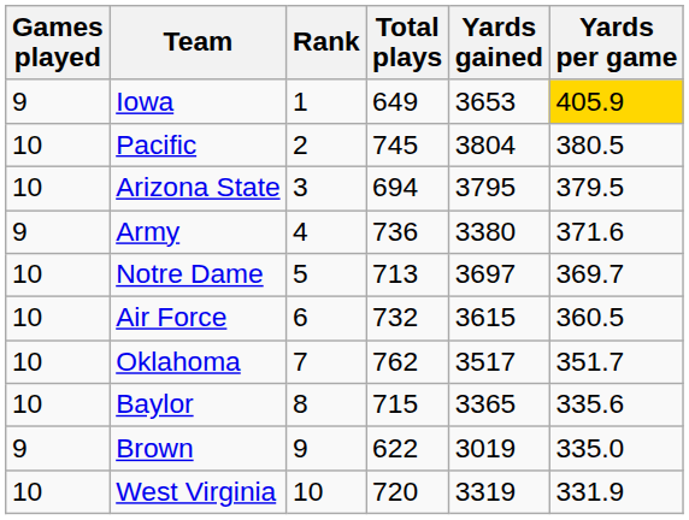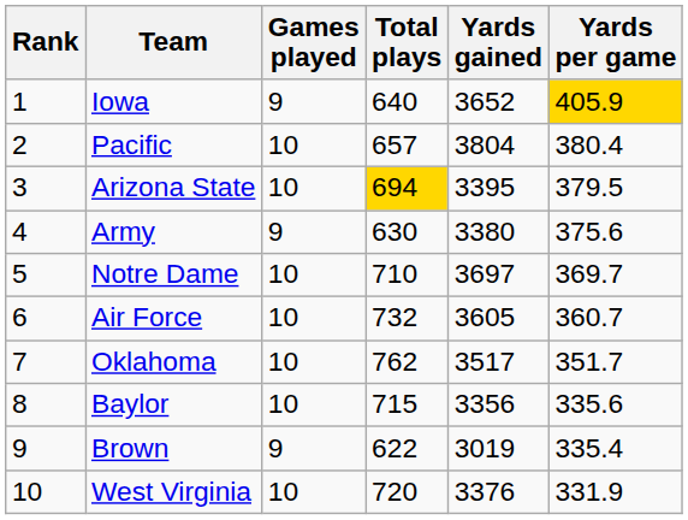 <table class="wikitable sortable">
 <tr>
+<th>Rank</th>
+<th>Team</th>
 <th>Games<br>played</th>
-<th>Team</th>
-<th>Rank</th>
 <th>Total<br>plays</th>
 <th>Yards<br>gained</th>
 <th>Yards<br>per game</th>
 </tr>
 <tr>
+<td>1</td>
+<td><a href='#'>Iowa</a></td>
 <td>9</td>
-<td><a href='#'>Iowa</a></td>
-<td>1</td>
-<td>649</td>
-<td>3653</td>
+<td>640</td>
+<td>3652</td>
 <td style="background: gold;">405.9</td>
 </tr>
 <tr>
+<td>2</td>
+<td><a href='#'>Pacific</a></td>
 <td>10</td>
-<td><a href='#'>Pacific</a></td>
-<td>2</td>
-<td>745</td>
+<td>657</td>
 <td>3804</td>
-<td>380.5</td>
+<td>380.4</td>
 </tr>
 <tr>
+<td>3</td>
+<td><a href='#'>Arizona State</a></td>
 <td>10</td>
-<td><a href='#'>Arizona State</a></td>
-<td>3</td>
-<td>694</td>
-<td>3795</td>
+<td style="background: gold;">694</td>
+<td>3395</td>
 <td>379.5</td>
 </tr>
 <tr>
+<td>4</td>
+<td><a href='#'>Army</a></td>
 <td>9</td>
-<td><a href='#'>Army</a></td>
-<td>4</td>
-<td>736</td>
+<td>630</td>
 <td>3380</td>
-<td>371.6</td>
+<td>375.6</td>
 </tr>
 <tr>
+<td>5</td>
+<td><a href='#'>Notre Dame</a></td>
 <td>10</td>
-<td><a href='#'>Notre Dame</a></td>
-<td>5</td>
-<td>713</td>
+<td>710</td>
 <td>3697</td>
 <td>369.7</td>
 </tr>
 <tr>
+<td>6</td>
+<td><a href='#'>Air Force</a></td>
 <td>10</td>
-<td><a href='#'>Air Force</a></td>
-<td>6</td>
 <td>732</td>
-<td>3615</td>
-<td>360.5</td>
+<td>3605</td>
+<td>360.7</td>
 </tr>
 <tr>
+<td>7</td>
+<td><a href='#'>Oklahoma</a></td>
 <td>10</td>
-<td><a href='#'>Oklahoma</a></td>
-<td>7</td>
 <td>762</td>
 <td>3517</td>
 <td>351.7</td>
 </tr>
 <tr>
+<td>8</td>
+<td><a href='#'>Baylor</a></td>
 <td>10</td>
-<td><a href='#'>Baylor</a></td>
-<td>8</td>
 <td>715</td>
-<td>3365</td>
+<td>3356</td>
 <td>335.6</td>
 </tr>
 <tr>
 <td>9</td>
 <td><a href='#'>Brown</a></td>
 <td>9</td>
 <td>622</td>
 <td>3019</td>
-<td>335.0</td>
+<td>335.4</td>
 </tr>
 <tr>
 <td>10</td>
 <td><a href='#'>West Virginia</a></td>
 <td>10</td>
 <td>720</td>
-<td>3319</td>
+<td>3376</td>
 <td>331.9</td>
 </tr>
 </table>
